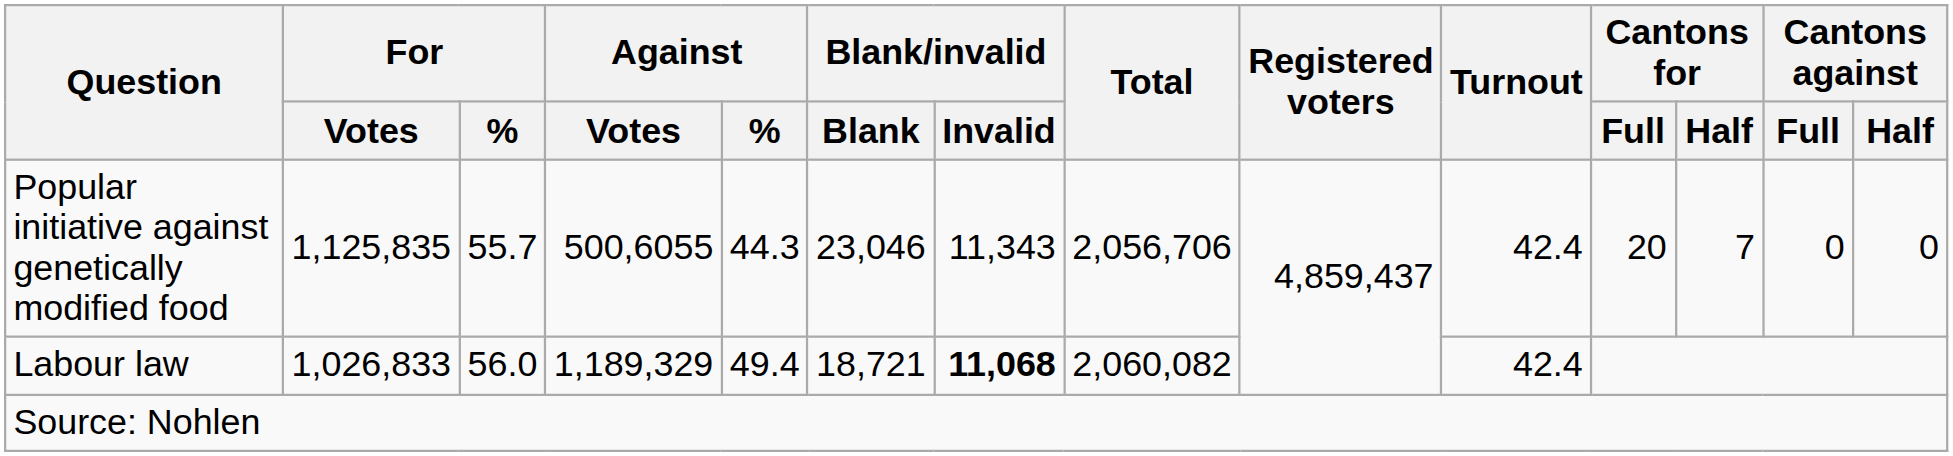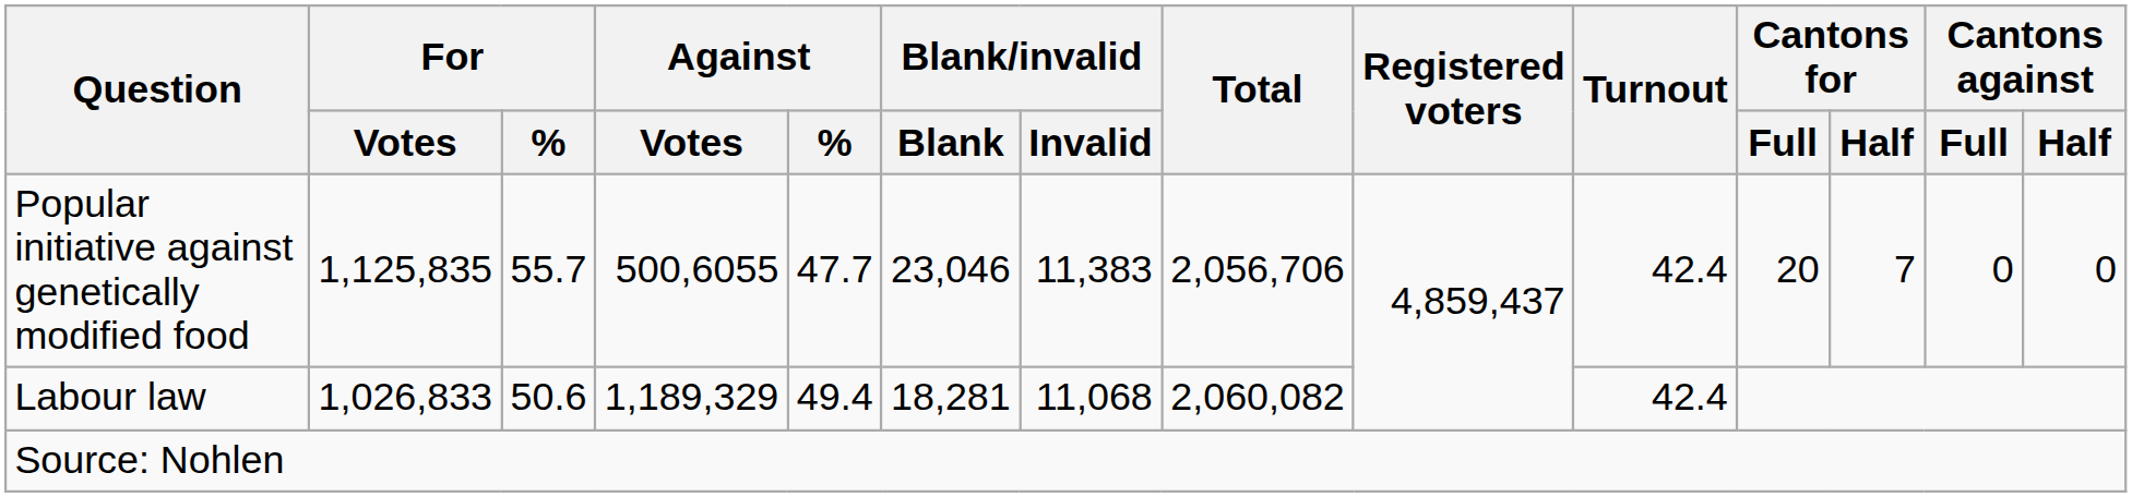 <table class=wikitable style=text-align:right>
 <tr>
 <th rowspan=2>Question</th>
 <th colspan=2>For</th>
 <th colspan=2>Against</th>
 <th colspan=2>Blank/invalid</th>
 <th rowspan=2>Total</th>
 <th rowspan=2>Registered<br>voters</th>
 <th rowspan=2>Turnout</th>
 <th colspan=2>Cantons for</th>
 <th colspan=2>Cantons against</th>
 </tr>
 <tr>
 <th>Votes</th>
 <th>%</th>
 <th>Votes</th>
 <th>%</th>
 <th>Blank</th>
 <th>Invalid</th>
 <th>Full</th>
 <th>Half</th>
 <th>Full</th>
 <th>Half</th>
 </tr>
 <tr>
 <td align=left>Popular initiative against genetically modified food</td>
 <td>1,125,835</td>
 <td>55.7</td>
 <td>500,6055</td>
-<td>44.3</td>
+<td>47.7</td>
 <td>23,046</td>
-<td>11,343</td>
+<td>11,383</td>
 <td>2,056,706</td>
 <td rowspan=2>4,859,437</td>
 <td>42.4</td>
 <td>20</td>
 <td>7</td>
 <td>0</td>
 <td>0</td>
 </tr>
 <tr>
 <td align=left>Labour law</td>
 <td>1,026,833</td>
-<td>56.0</td>
+<td>50.6</td>
 <td>1,189,329</td>
 <td>49.4</td>
-<td>18,721</td>
-<td><strong>11,068</strong></td>
+<td>18,281</td>
+<td>11,068</td>
 <td>2,060,082</td>
 <td>42.4</td>
 <td colspan=4></td>
 </tr>
 <tr>
 <td align=left colspan=15>Source: Nohlen</td>
 </tr>
 </table>
